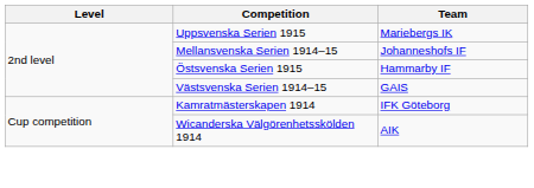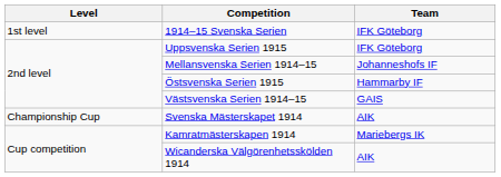 <table class="wikitable" style="text-align: left;">
 <tr>
 <th style="width: 225px;">Level</th>
 <th style="width: 275px;">Competition</th>
 <th style="width: 200px;">Team</th>
 </tr>
 <tr>
+<td>1st level</td>
+<td><a href='#'>1914–15 Svenska Serien</a></td>
+<td><a href='#'>IFK Göteborg</a></td>
+</tr>
+<tr>
 <td rowspan=4>2nd level</td>
 <td><a href='#'>Uppsvenska Serien</a> 1915</td>
-<td><a href='#'>Mariebergs IK</a></td>
+<td><a href='#'>IFK Göteborg</a></td>
 </tr>
 <tr>
 <td><a href='#'>Mellansvenska Serien</a> 1914–15</td>
 <td><a href='#'>Johanneshofs IF</a></td>
 </tr>
 <tr>
 <td><a href='#'>Östsvenska Serien</a> 1915</td>
 <td><a href='#'>Hammarby IF</a></td>
 </tr>
 <tr>
 <td><a href='#'>Västsvenska Serien</a> 1914–15</td>
 <td><a href='#'>GAIS</a></td>
 </tr>
 <tr>
+<td>Championship Cup</td>
+<td><a href='#'>Svenska Mästerskapet</a> 1914</td>
+<td><a href='#'>AIK</a></td>
+</tr>
+<tr>
 <td rowspan=2>Cup competition</td>
 <td><a href='#'>Kamratmästerskapen</a> 1914</td>
-<td><a href='#'>IFK Göteborg</a></td>
+<td><a href='#'>Mariebergs IK</a></td>
 </tr>
 <tr>
 <td><a href='#'>Wicanderska Välgörenhetsskölden</a> 1914</td>
 <td><a href='#'>AIK</a></td>
 </tr>
 </table>
